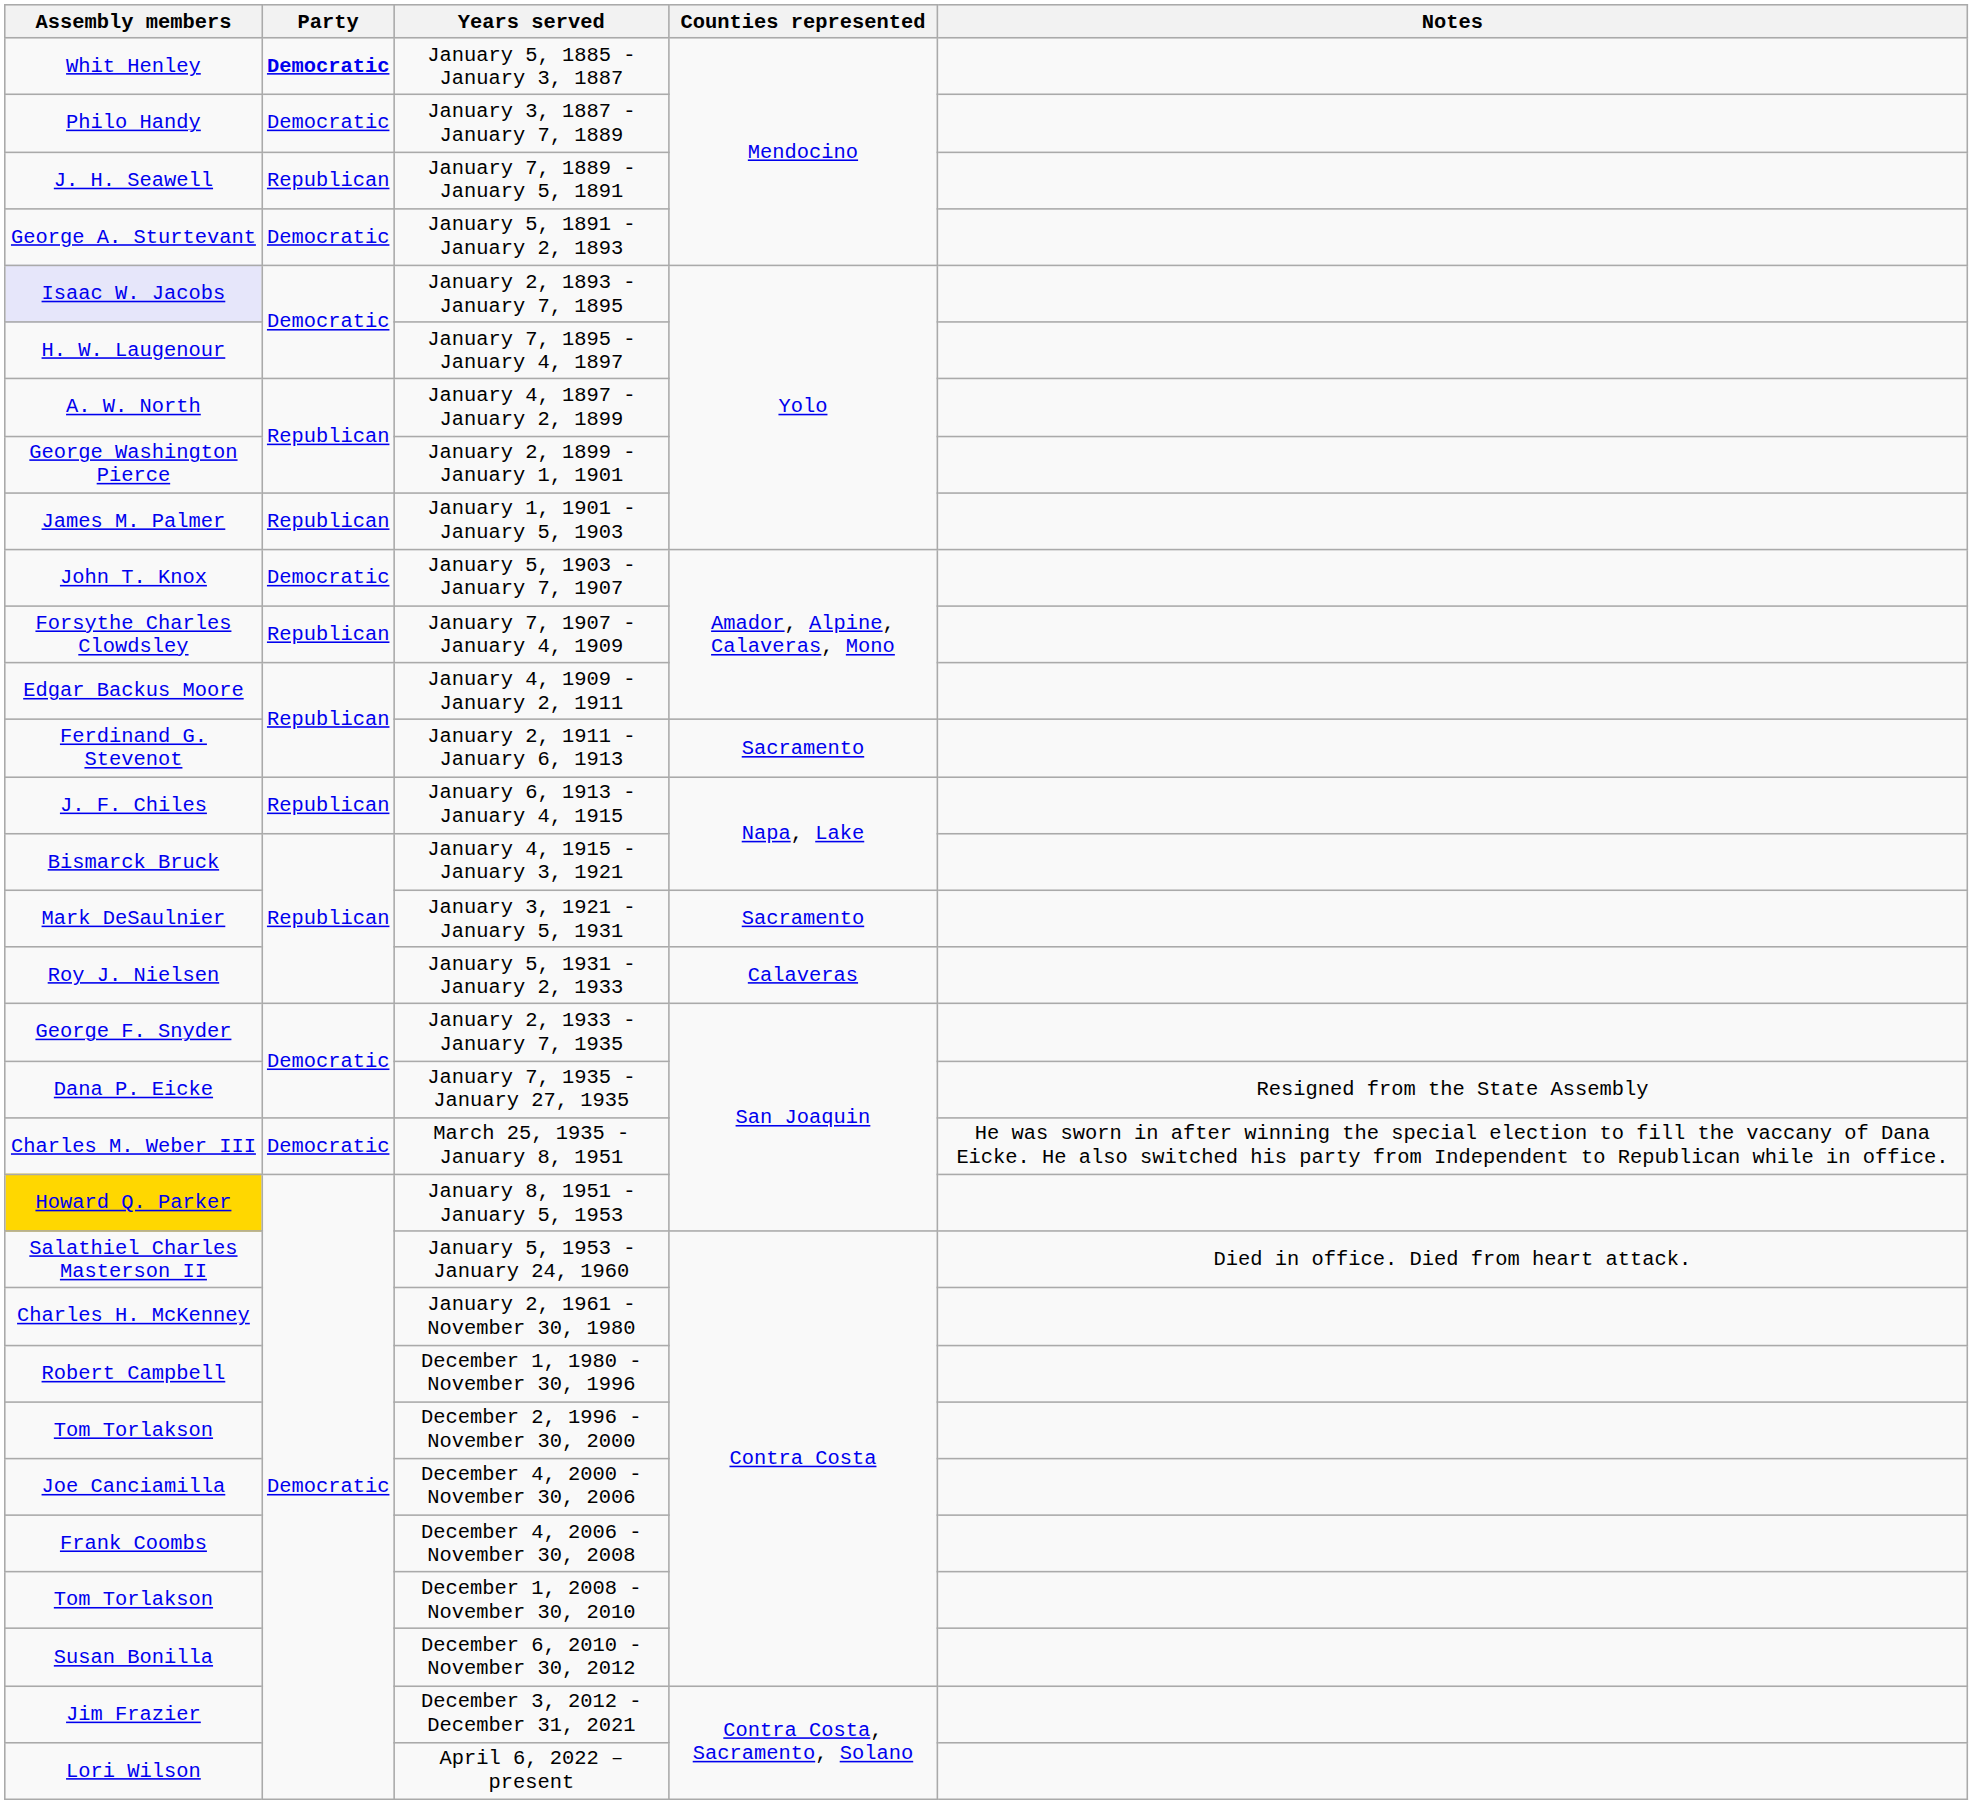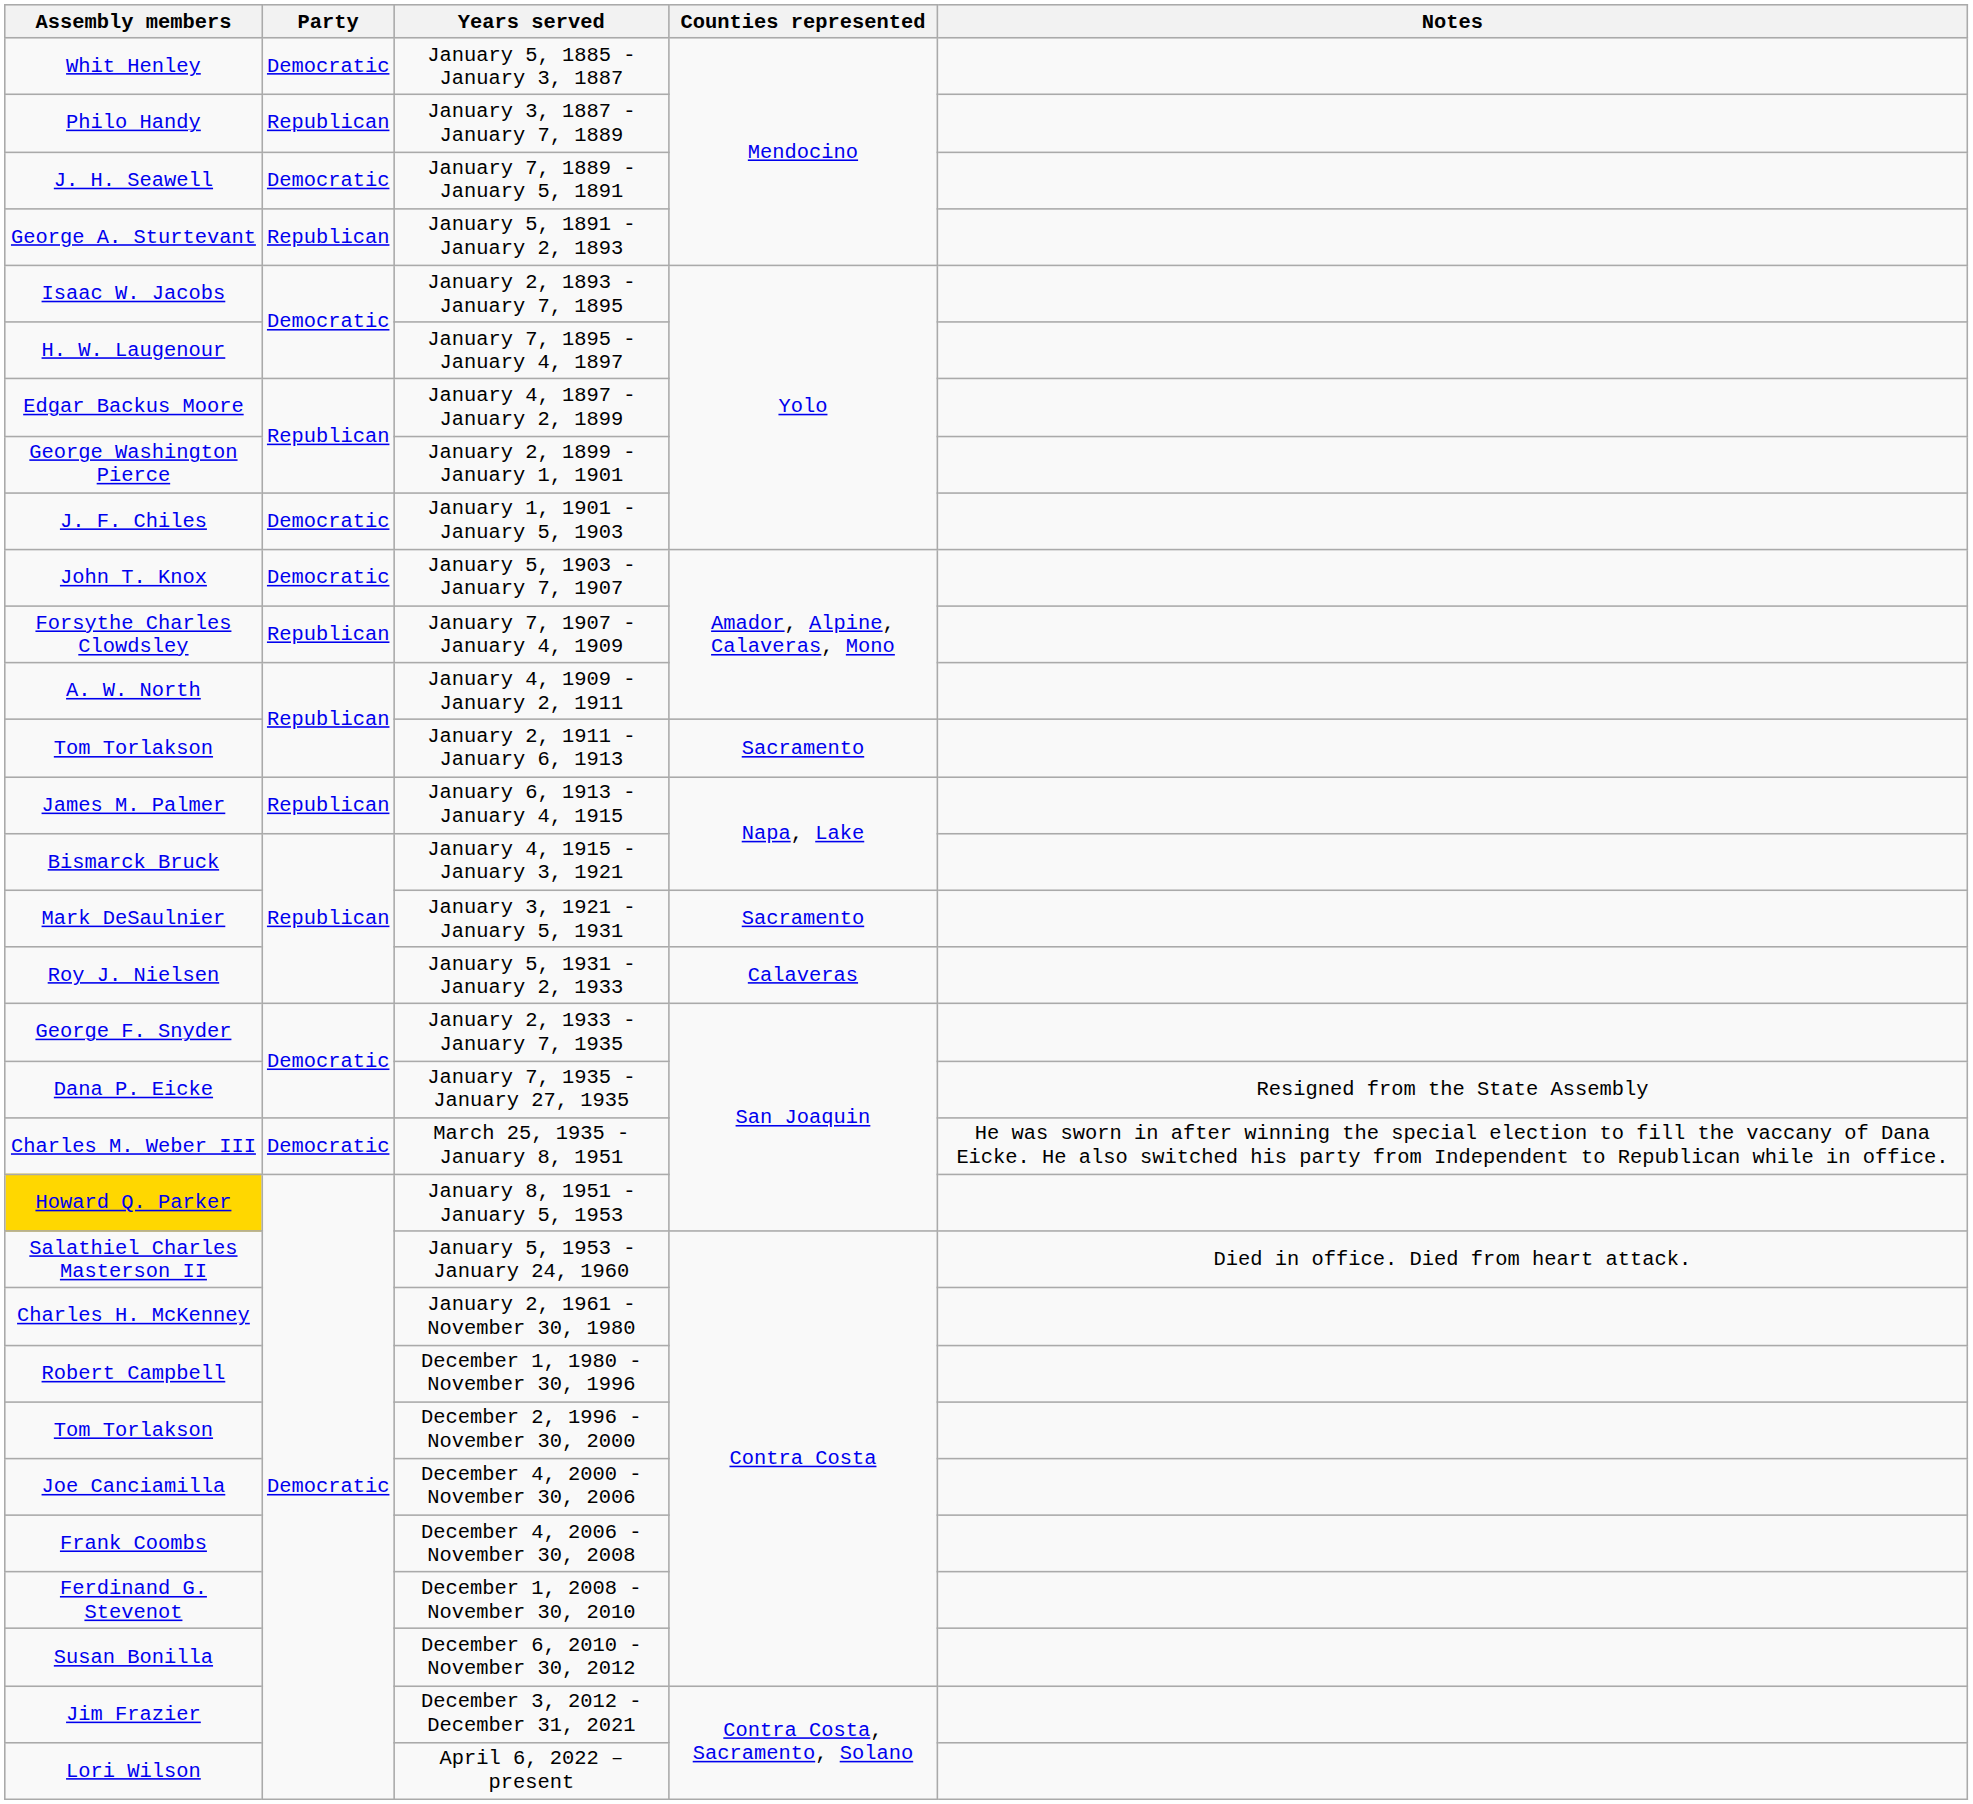 <table class=wikitable style="text-align:center">
 <tr>
 <th>Assembly members</th>
 <th>Party</th>
 <th>Years served</th>
 <th>Counties represented</th>
 <th>Notes</th>
 </tr>
 <tr>
 <td><a href='#'>Whit Henley</a></td>
-<td><strong><a href='#'>Democratic</a></strong></td>
+<td><a href='#'>Democratic</a></td>
 <td>January 5, 1885 - January 3, 1887</td>
 <td rowspan=4><a href='#'>Mendocino</a></td>
 <td></td>
 </tr>
 <tr>
 <td><a href='#'>Philo Handy</a></td>
-<td><a href='#'>Democratic</a></td>
+<td><a href='#'>Republican</a></td>
 <td>January 3, 1887 - January 7, 1889</td>
 <td></td>
 </tr>
 <tr>
 <td><a href='#'>J. H. Seawell</a></td>
-<td><a href='#'>Republican</a></td>
+<td><a href='#'>Democratic</a></td>
 <td>January 7, 1889 - January 5, 1891</td>
 <td></td>
 </tr>
 <tr>
 <td><a href='#'>George A. Sturtevant</a></td>
-<td><a href='#'>Democratic</a></td>
+<td><a href='#'>Republican</a></td>
 <td>January 5, 1891 - January 2, 1893</td>
 <td></td>
 </tr>
 <tr>
-<td style="background: lavender;"><a href='#'>Isaac W. Jacobs</a></td>
+<td><a href='#'>Isaac W. Jacobs</a></td>
 <td rowspan=2 ><a href='#'>Democratic</a></td>
 <td>January 2, 1893 - January 7, 1895</td>
 <td rowspan=5><a href='#'>Yolo</a></td>
 <td></td>
 </tr>
 <tr>
 <td><a href='#'>H. W. Laugenour</a></td>
 <td>January 7, 1895 - January 4, 1897</td>
 <td></td>
 </tr>
 <tr>
-<td><a href='#'>A. W. North</a></td>
+<td><a href='#'>Edgar Backus Moore</a></td>
 <td rowspan=2 ><a href='#'>Republican</a></td>
 <td>January 4, 1897 - January 2, 1899</td>
 <td></td>
 </tr>
 <tr>
 <td><a href='#'>George Washington Pierce</a></td>
 <td>January 2, 1899 - January 1, 1901</td>
 <td></td>
 </tr>
 <tr>
-<td><a href='#'>James M. Palmer</a></td>
-<td><a href='#'>Republican</a></td>
+<td><a href='#'>J. F. Chiles</a></td>
+<td><a href='#'>Democratic</a></td>
 <td>January 1, 1901 - January 5, 1903</td>
 <td></td>
 </tr>
 <tr>
 <td><a href='#'>John T. Knox</a></td>
 <td><a href='#'>Democratic</a></td>
 <td>January 5, 1903 - January 7, 1907</td>
 <td rowspan=3><a href='#'>Amador</a>, <a href='#'>Alpine</a>, <a href='#'>Calaveras</a>, <a href='#'>Mono</a></td>
 <td></td>
 </tr>
 <tr>
 <td><a href='#'>Forsythe Charles Clowdsley</a></td>
 <td><a href='#'>Republican</a></td>
 <td>January 7, 1907 - January 4, 1909</td>
 <td></td>
 </tr>
 <tr>
-<td><a href='#'>Edgar Backus Moore</a></td>
+<td><a href='#'>A. W. North</a></td>
 <td rowspan=2 ><a href='#'>Republican</a></td>
 <td>January 4, 1909 - January 2, 1911</td>
 <td></td>
 </tr>
 <tr>
-<td><a href='#'>Ferdinand G. Stevenot</a></td>
+<td><a href='#'>Tom Torlakson</a></td>
 <td>January 2, 1911 - January 6, 1913</td>
 <td><a href='#'>Sacramento</a></td>
 <td></td>
 </tr>
 <tr>
-<td><a href='#'>J. F. Chiles</a></td>
+<td><a href='#'>James M. Palmer</a></td>
 <td><a href='#'>Republican</a></td>
 <td>January 6, 1913 - January 4, 1915</td>
 <td rowspan=2><a href='#'>Napa</a>, <a href='#'>Lake</a></td>
 <td></td>
 </tr>
 <tr>
 <td><a href='#'>Bismarck Bruck</a></td>
 <td rowspan=3 ><a href='#'>Republican</a></td>
 <td>January 4, 1915 - January 3, 1921</td>
 <td></td>
 </tr>
 <tr>
 <td><a href='#'>Mark DeSaulnier</a></td>
 <td>January 3, 1921 - January 5, 1931</td>
 <td><a href='#'>Sacramento</a></td>
 <td></td>
 </tr>
 <tr>
 <td><a href='#'>Roy J. Nielsen</a></td>
 <td>January 5, 1931 - January 2, 1933</td>
 <td><a href='#'>Calaveras</a></td>
 <td></td>
 </tr>
 <tr>
 <td><a href='#'>George F. Snyder</a></td>
 <td rowspan=2 ><a href='#'>Democratic</a></td>
 <td>January 2, 1933 - January 7, 1935</td>
 <td rowspan=4><a href='#'>San Joaquin</a></td>
 <td></td>
 </tr>
 <tr>
 <td><a href='#'>Dana P. Eicke</a></td>
 <td>January 7, 1935 - January 27, 1935</td>
 <td>Resigned from the State Assembly</td>
 </tr>
 <tr>
 <td><a href='#'>Charles M. Weber III</a></td>
 <td><a href='#'>Democratic</a></td>
 <td>March 25, 1935 - January 8, 1951</td>
 <td>He was sworn in after winning the special election to fill the vaccany of Dana Eicke. He also switched his party from Independent to Republican while in office.</td>
 </tr>
 <tr>
 <td style="background: gold;"><a href='#'>Howard Q. Parker</a></td>
 <td rowspan=11 ><a href='#'>Democratic</a></td>
 <td>January 8, 1951 - January 5, 1953</td>
 <td></td>
 </tr>
 <tr>
 <td><a href='#'>Salathiel Charles Masterson II</a></td>
 <td>January 5, 1953 - January 24, 1960</td>
 <td rowspan=8><a href='#'>Contra Costa</a></td>
 <td>Died in office. Died from heart attack.</td>
 </tr>
 <tr>
 <td><a href='#'>Charles H. McKenney</a></td>
 <td>January 2, 1961 - November 30, 1980</td>
 <td></td>
 </tr>
 <tr>
 <td><a href='#'>Robert Campbell</a></td>
 <td>December 1, 1980 - November 30, 1996</td>
 <td></td>
 </tr>
 <tr>
 <td><a href='#'>Tom Torlakson</a></td>
 <td>December 2, 1996 - November 30, 2000</td>
 <td></td>
 </tr>
 <tr>
 <td><a href='#'>Joe Canciamilla</a></td>
 <td>December 4, 2000 - November 30, 2006</td>
 <td></td>
 </tr>
 <tr>
 <td><a href='#'>Frank Coombs</a></td>
 <td>December 4, 2006 - November 30, 2008</td>
 <td></td>
 </tr>
 <tr>
-<td><a href='#'>Tom Torlakson</a></td>
+<td><a href='#'>Ferdinand G. Stevenot</a></td>
 <td>December 1, 2008 - November 30, 2010</td>
 <td></td>
 </tr>
 <tr>
 <td><a href='#'>Susan Bonilla</a></td>
 <td>December 6, 2010 - November 30, 2012</td>
 <td></td>
 </tr>
 <tr>
 <td><a href='#'>Jim Frazier</a></td>
 <td>December 3, 2012 - December 31, 2021</td>
 <td rowspan=2><a href='#'>Contra Costa</a>, <a href='#'>Sacramento</a>, <a href='#'>Solano</a></td>
 <td></td>
 </tr>
 <tr>
 <td><a href='#'>Lori Wilson</a></td>
 <td>April 6, 2022 – present</td>
 <td></td>
 </tr>
 </table>
